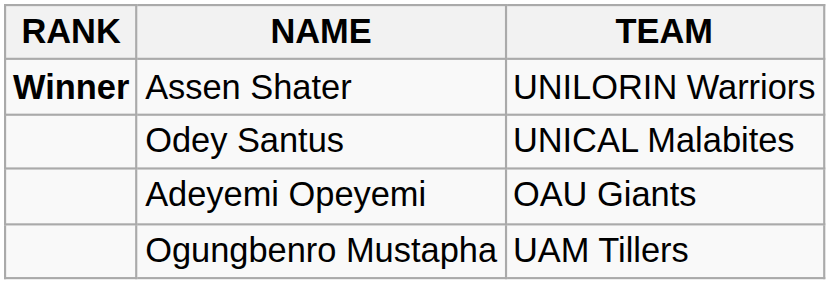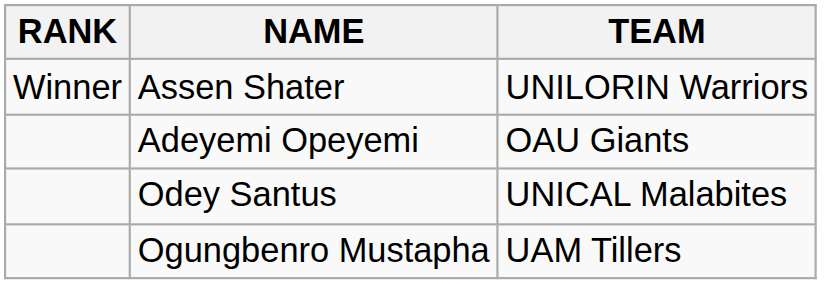 <table class="wikitable">
 <tr>
 <th>RANK</th>
 <th>NAME</th>
 <th>TEAM</th>
 </tr>
 <tr>
-<td><strong>Winner</strong></td>
+<td>Winner</td>
 <td>Assen Shater</td>
 <td>UNILORIN Warriors</td>
+</tr>
+<tr>
+<td></td>
+<td>Adeyemi Opeyemi</td>
+<td>OAU Giants</td>
 </tr>
 <tr>
 <td></td>
 <td>Odey Santus</td>
 <td>UNICAL Malabites</td>
 </tr>
 <tr>
 <td></td>
-<td>Adeyemi Opeyemi</td>
-<td>OAU Giants</td>
-</tr>
-<tr>
-<td></td>
 <td>Ogungbenro Mustapha</td>
 <td>UAM Tillers</td>
 </tr>
 </table>
